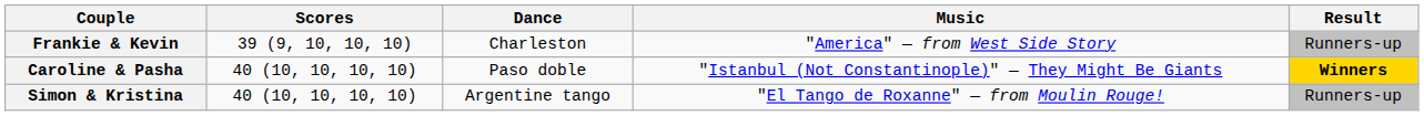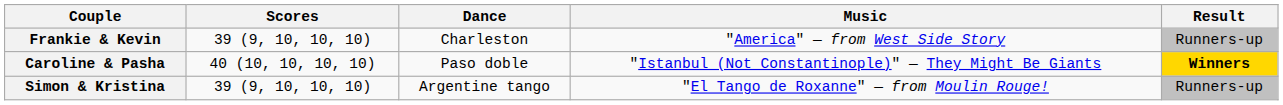 <table class="wikitable sortable" style="text-align:center; width:90%">
 <tr>
 <th scope="col">Couple</th>
 <th scope="col">Scores</th>
 <th scope="col" class="unsortable">Dance</th>
 <th scope="col" class="unsortable">Music</th>
 <th scope="col" class="unsortable">Result</th>
 </tr>
 <tr>
 <th scope="row">Frankie & Kevin</th>
 <td>39 (9, 10, 10, 10)</td>
 <td>Charleston</td>
 <td>"<a href='#'>America</a>" — <em>from <a href='#'>West Side Story</a></em></td>
 <td bgcolor="silver">Runners-up</td>
 </tr>
 <tr>
 <th scope="row">Caroline & Pasha</th>
 <td>40 (10, 10, 10, 10)</td>
 <td>Paso doble</td>
 <td>"<a href='#'>Istanbul (Not Constantinople)</a>" — <a href='#'>They Might Be Giants</a></td>
 <td bgcolor="gold"><strong>Winners</strong></td>
 </tr>
 <tr>
 <th scope="row">Simon & Kristina</th>
-<td>40 (10, 10, 10, 10)</td>
+<td>39 (9, 10, 10, 10)</td>
 <td>Argentine tango</td>
 <td>"<a href='#'>El Tango de Roxanne</a>" — <em>from <a href='#'>Moulin Rouge!</a></em></td>
 <td bgcolor="silver">Runners-up</td>
 </tr>
 </table>
